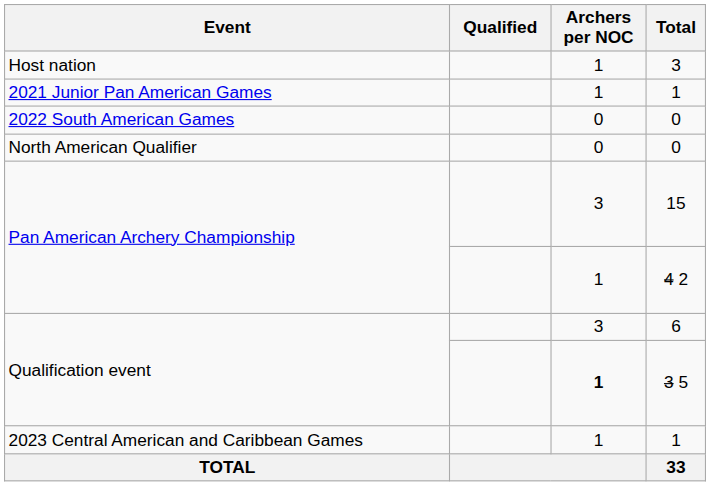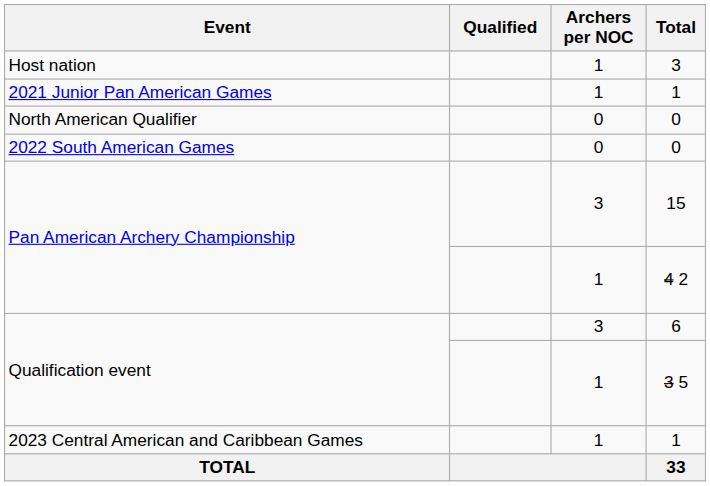 <table class="wikitable" width="650">
 <tr>
 <th>Event</th>
 <th>Qualified</th>
 <th>Archers<br> per NOC</th>
 <th>Total</th>
 </tr>
 <tr>
 <td>Host nation</td>
 <td></td>
 <td style="text-align:center">1</td>
 <td style="text-align:center">3</td>
 </tr>
 <tr>
 <td><a href='#'>2021 Junior Pan American Games</a></td>
 <td></td>
 <td style="text-align:center">1</td>
 <td style="text-align:center">1</td>
 </tr>
 <tr>
-<td><a href='#'>2022 South American Games</a></td>
+<td>North American Qualifier</td>
 <td></td>
 <td style="text-align:center">0</td>
 <td style="text-align:center">0</td>
 </tr>
 <tr>
-<td>North American Qualifier</td>
+<td><a href='#'>2022 South American Games</a></td>
 <td></td>
 <td style="text-align:center">0</td>
 <td style="text-align:center">0</td>
 </tr>
 <tr>
 <td rowspan="2"><a href='#'>Pan American Archery Championship</a></td>
 <td><br><br><br><br></td>
 <td style="text-align:center">3</td>
 <td style="text-align:center">15</td>
 </tr>
 <tr>
 <td><s><br></s><br><br></td>
 <td style="text-align:center">1</td>
 <td style="text-align:center"><s>4</s> 2</td>
 </tr>
 <tr>
 <td rowspan="2">Qualification event</td>
 <td><br></td>
 <td style="text-align:center">3</td>
 <td style="text-align:center">6</td>
 </tr>
 <tr>
 <td><br><br><br><br></td>
-<td style="text-align:center"><strong>1</strong></td>
+<td style="text-align:center">1</td>
 <td style="text-align:center"><s>3</s> 5</td>
 </tr>
 <tr>
 <td>2023 Central American and Caribbean Games</td>
 <td></td>
 <td style="text-align:center">1</td>
 <td style="text-align:center">1</td>
 </tr>
 <tr>
 <th>TOTAL</th>
 <th colspan="2"></th>
 <th>33</th>
 </tr>
 </table>
